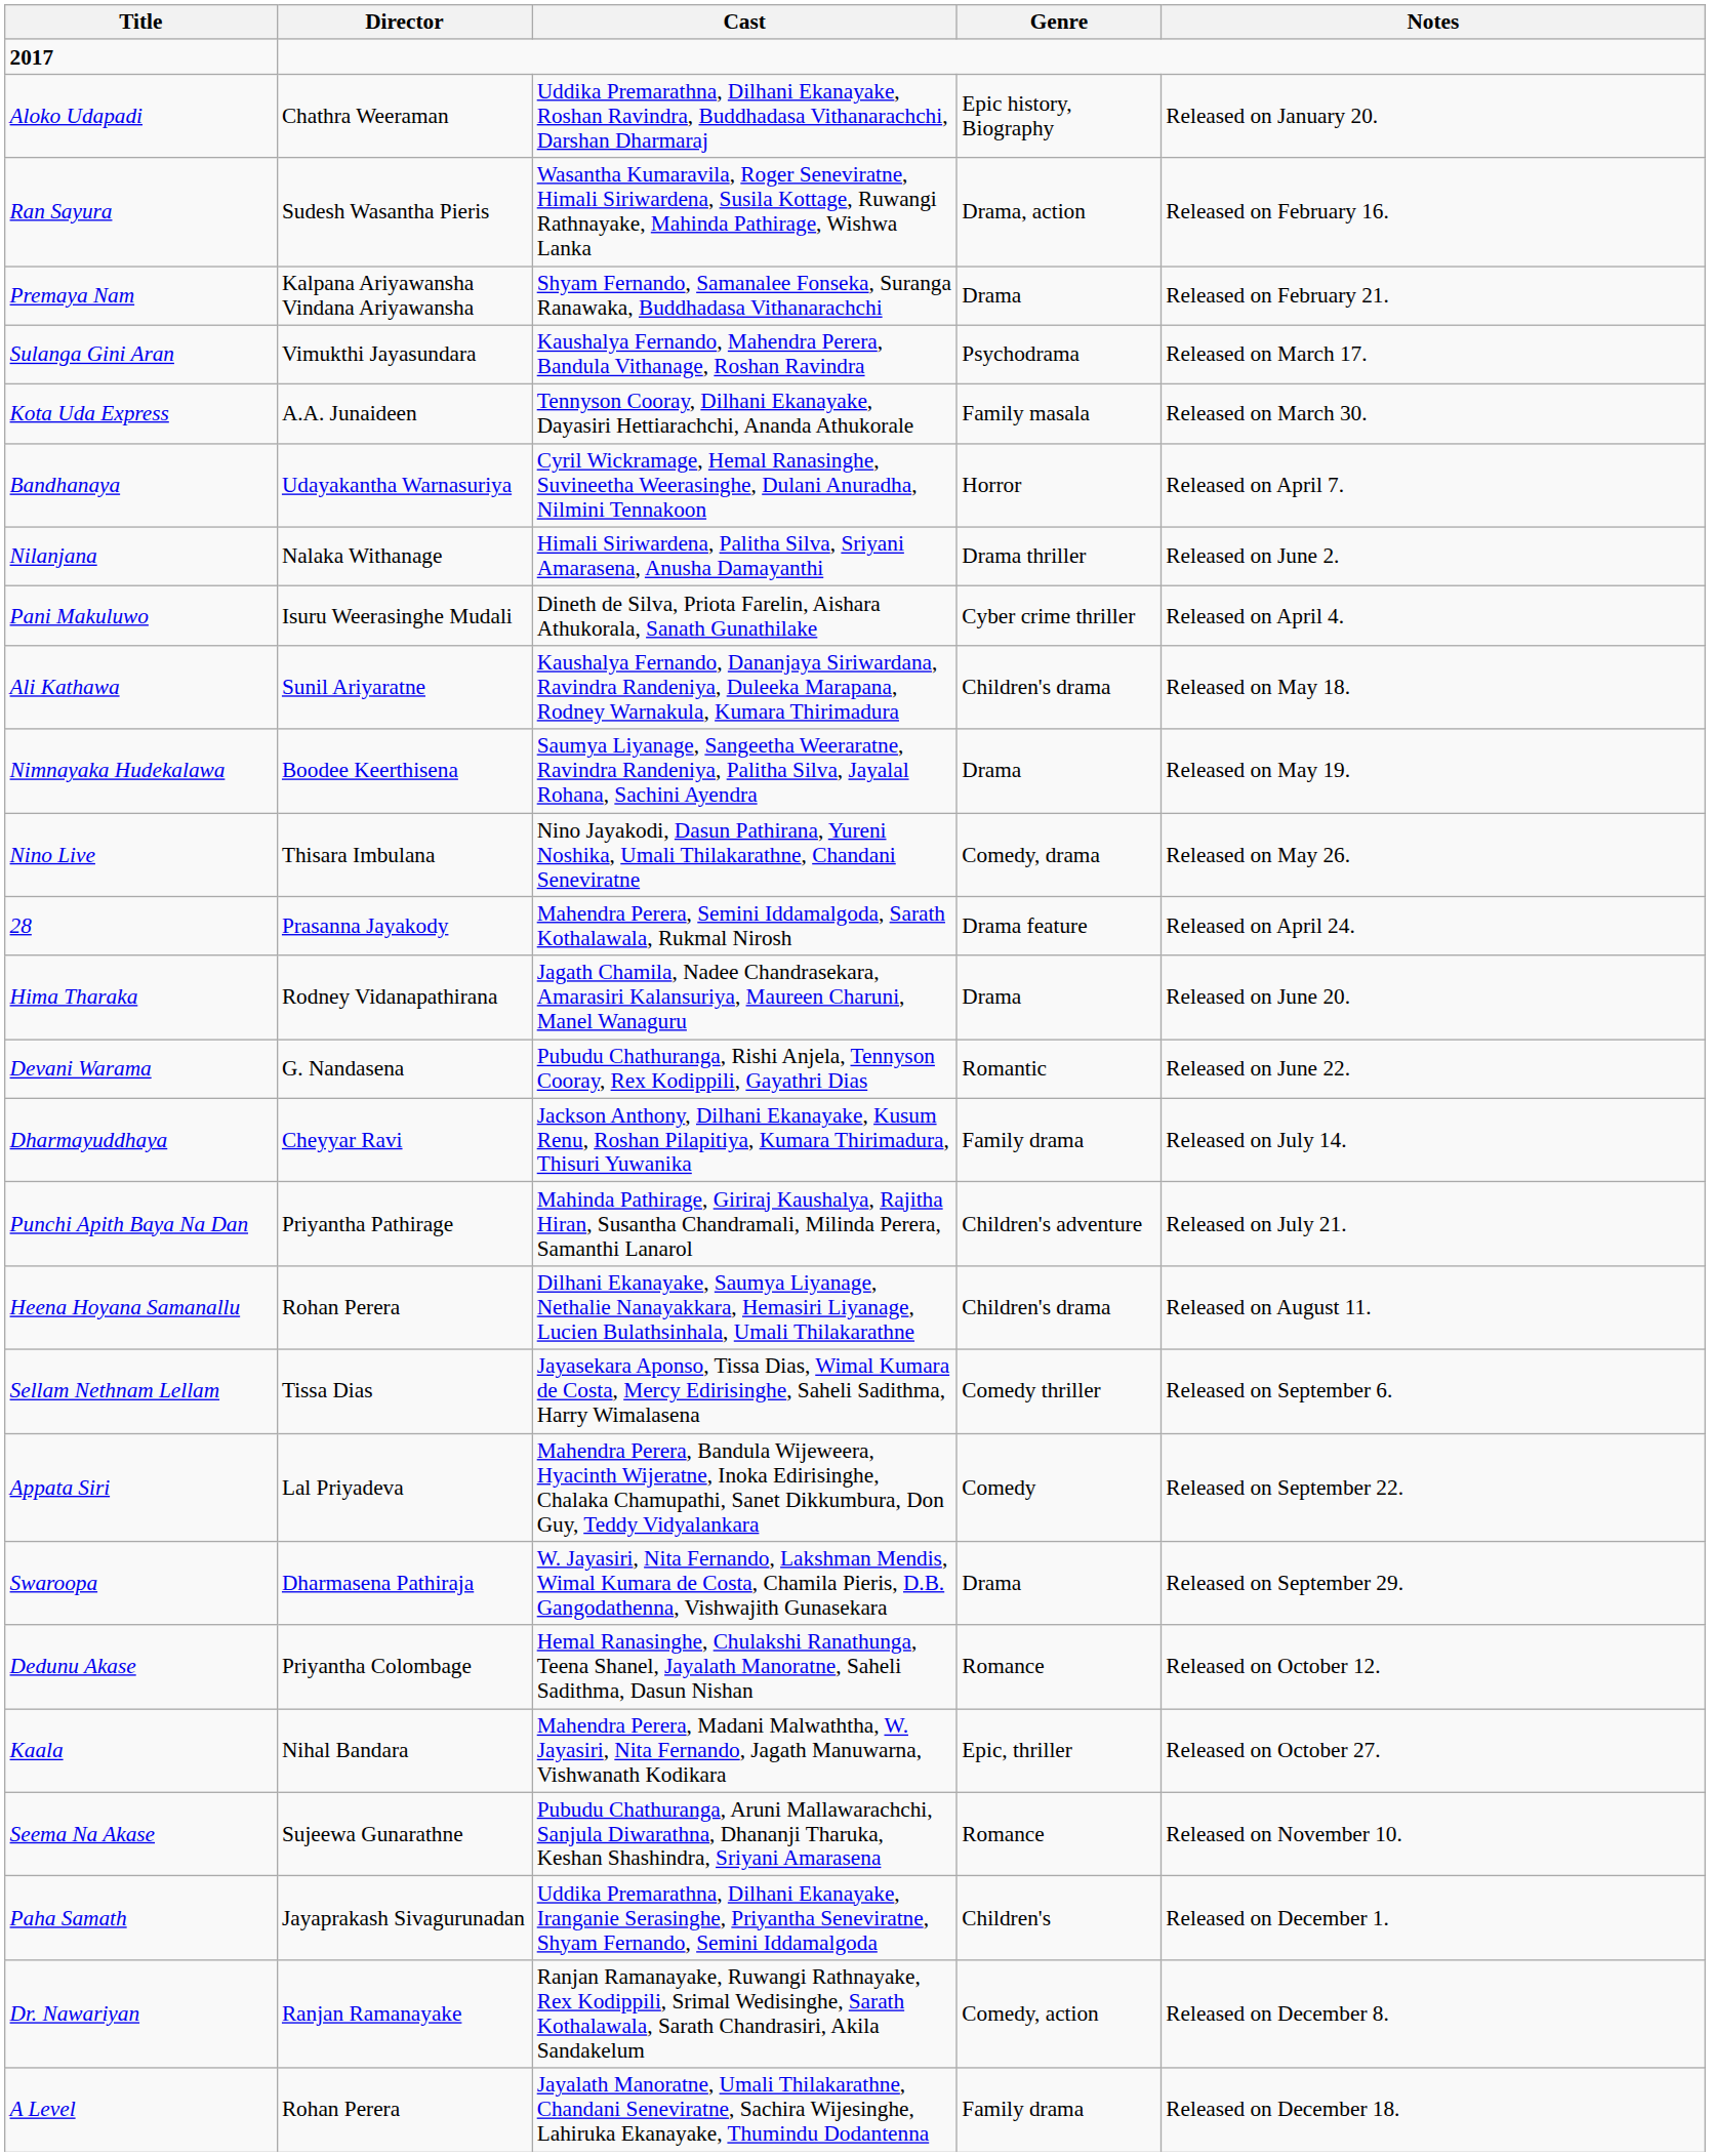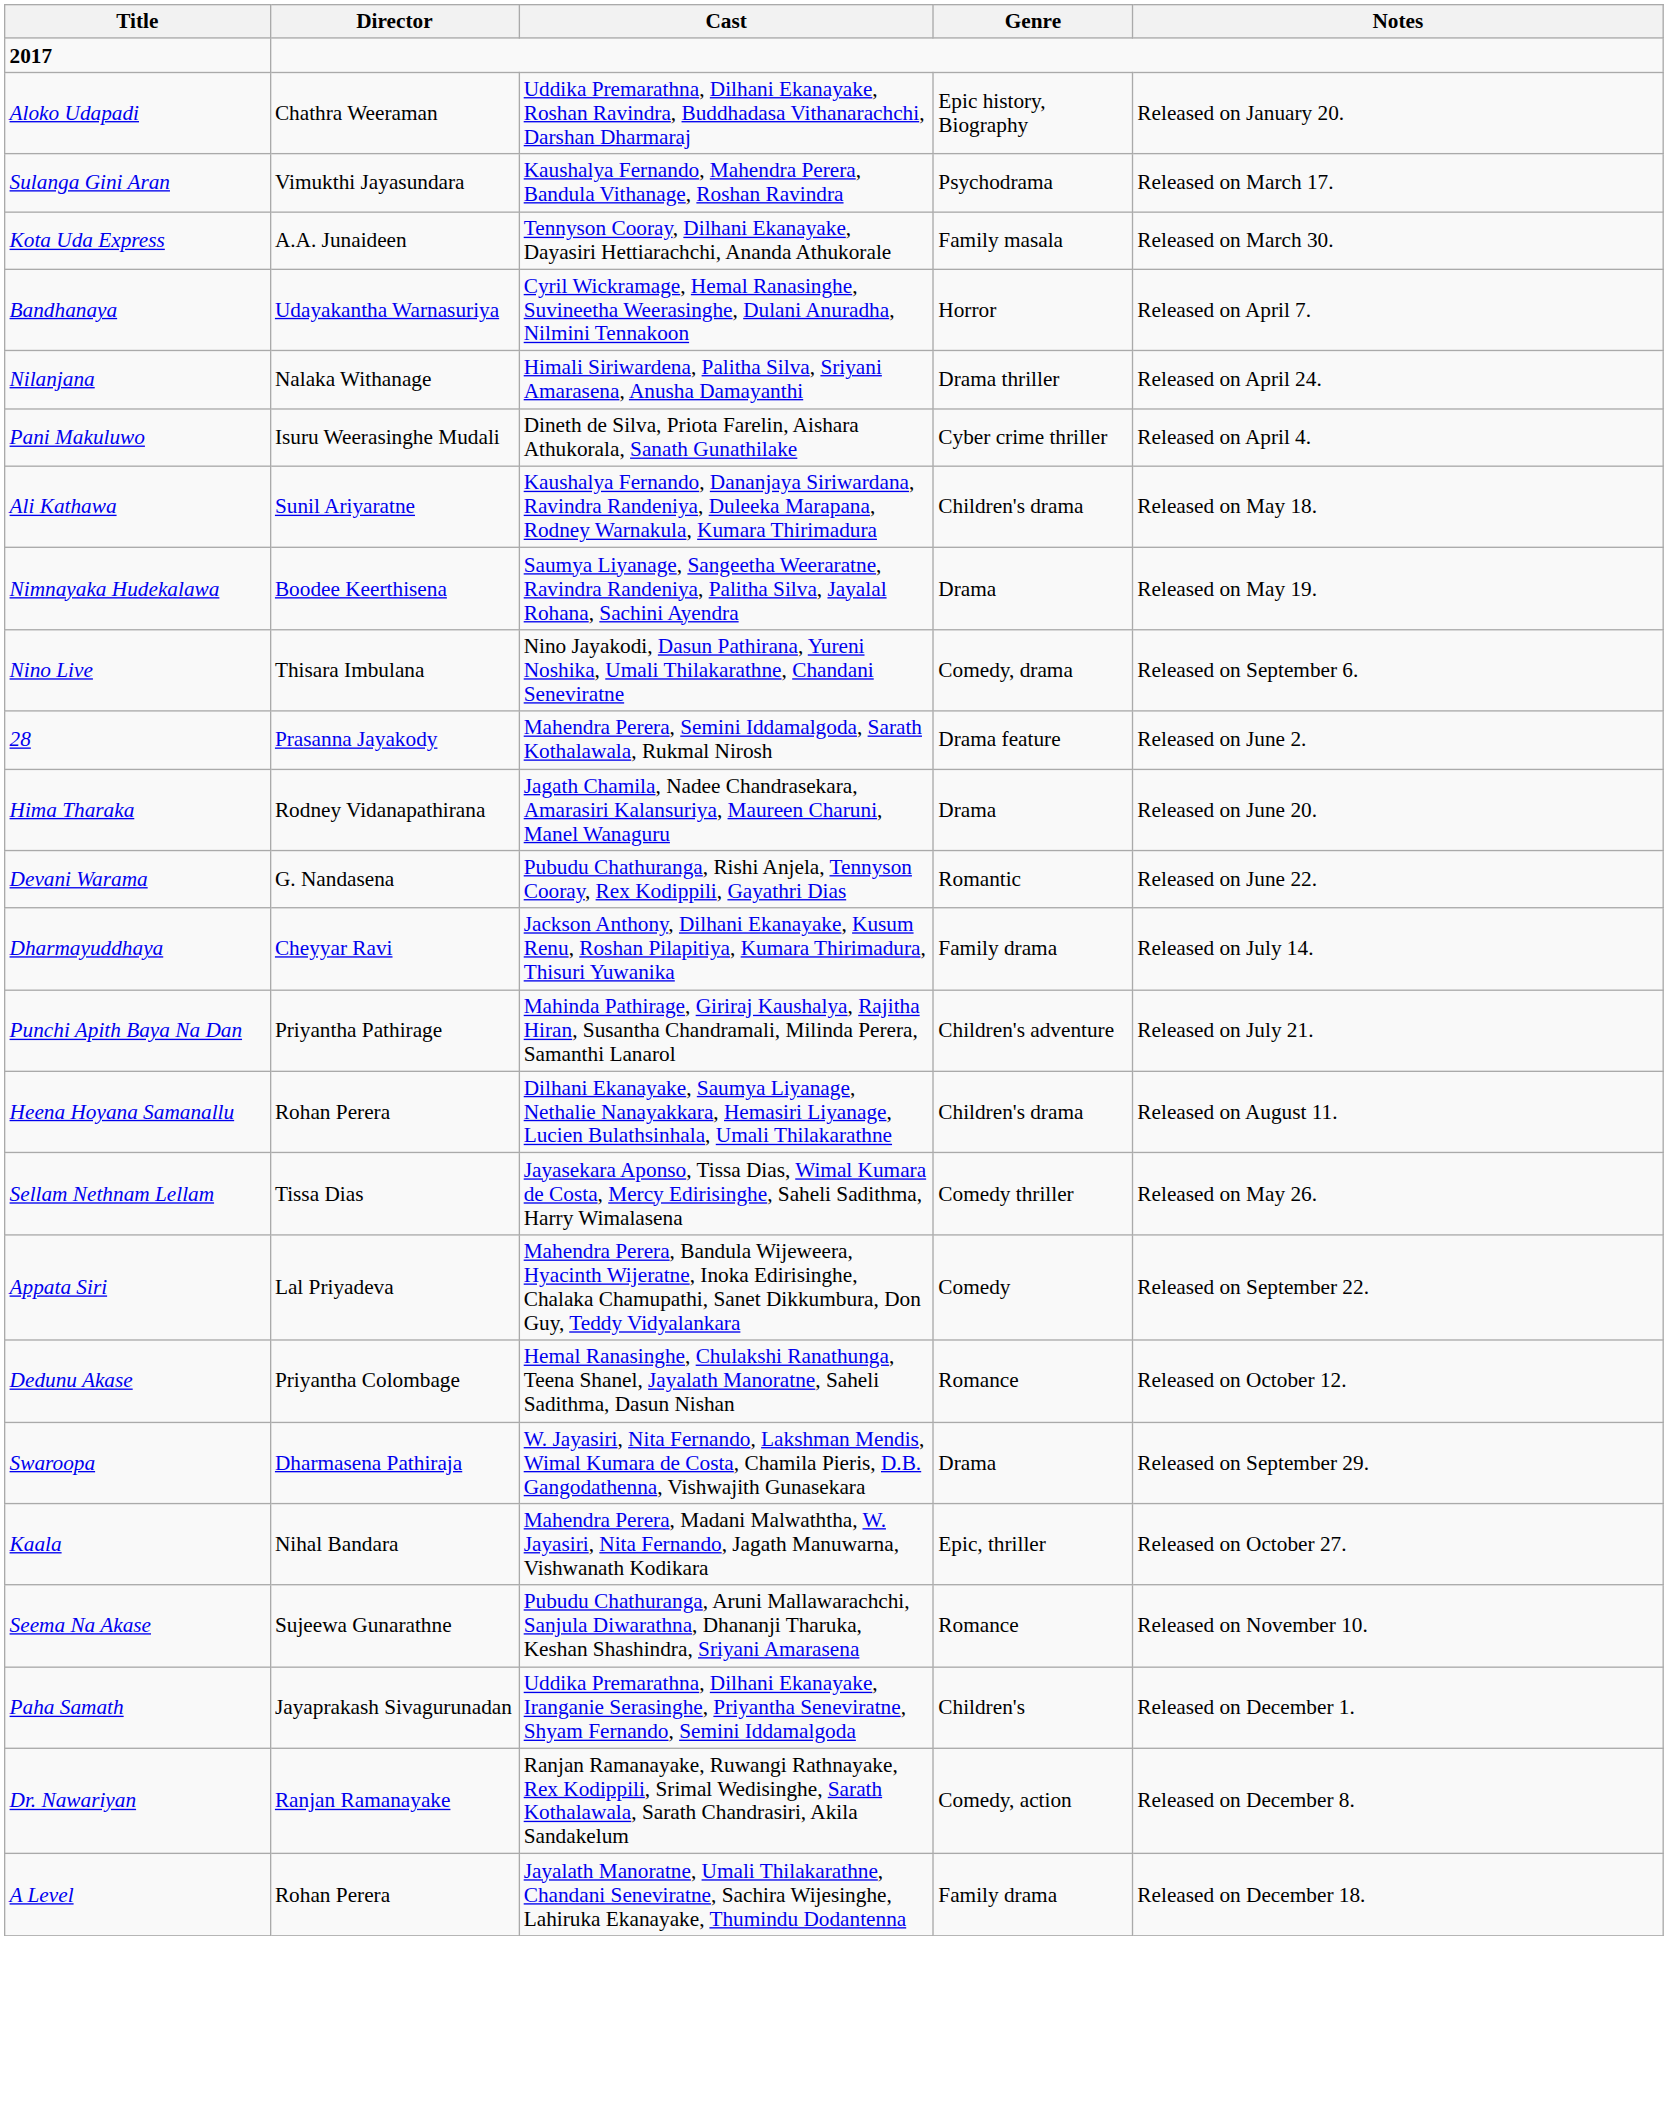 <table class="wikitable">
 <tr>
 <th width=16%>Title</th>
 <th width=15%>Director</th>
 <th width=25%>Cast</th>
 <th width=12%>Genre</th>
 <th width=32%>Notes</th>
 </tr>
 <tr>
 <td><strong>2017</strong></td>
 </tr>
 <tr>
 <td><em><a href='#'>Aloko Udapadi</a></em></td>
 <td>Chathra Weeraman</td>
 <td><a href='#'>Uddika Premarathna</a>, <a href='#'>Dilhani Ekanayake</a>, <a href='#'>Roshan Ravindra</a>, <a href='#'>Buddhadasa Vithanarachchi</a>, <a href='#'>Darshan Dharmaraj</a></td>
 <td>Epic history, Biography</td>
 <td>Released on January 20.</td>
-</tr>
-<tr>
-<td><em><a href='#'>Ran Sayura</a></em></td>
-<td>Sudesh Wasantha Pieris</td>
-<td><a href='#'>Wasantha Kumaravila</a>, <a href='#'>Roger Seneviratne</a>, <a href='#'>Himali Siriwardena</a>, <a href='#'>Susila Kottage</a>, Ruwangi Rathnayake, <a href='#'>Mahinda Pathirage</a>, Wishwa Lanka</td>
-<td>Drama, action</td>
-<td>Released on February 16.</td>
-</tr>
-<tr>
-<td><em><a href='#'>Premaya Nam</a></em></td>
-<td>Kalpana Ariyawansha <br> Vindana Ariyawansha</td>
-<td><a href='#'>Shyam Fernando</a>, <a href='#'>Samanalee Fonseka</a>, Suranga Ranawaka, <a href='#'>Buddhadasa Vithanarachchi</a></td>
-<td>Drama</td>
-<td>Released on February 21.</td>
 </tr>
 <tr>
 <td><em><a href='#'>Sulanga Gini Aran</a></em></td>
 <td>Vimukthi Jayasundara</td>
 <td><a href='#'>Kaushalya Fernando</a>, <a href='#'>Mahendra Perera</a>, <a href='#'>Bandula Vithanage</a>, <a href='#'>Roshan Ravindra</a></td>
 <td>Psychodrama</td>
 <td>Released on March 17.</td>
 </tr>
 <tr>
 <td><em><a href='#'>Kota Uda Express</a></em></td>
 <td>A.A. Junaideen</td>
 <td><a href='#'>Tennyson Cooray</a>, <a href='#'>Dilhani Ekanayake</a>, Dayasiri Hettiarachchi, Ananda Athukorale</td>
 <td>Family masala</td>
 <td>Released on March 30.</td>
 </tr>
 <tr>
 <td><em><a href='#'>Bandhanaya</a></em></td>
 <td><a href='#'>Udayakantha Warnasuriya</a></td>
 <td><a href='#'>Cyril Wickramage</a>, <a href='#'>Hemal Ranasinghe</a>, <a href='#'>Suvineetha Weerasinghe</a>, <a href='#'>Dulani Anuradha</a>, <a href='#'>Nilmini Tennakoon</a></td>
 <td>Horror</td>
 <td>Released on April 7.</td>
 </tr>
 <tr>
 <td><em><a href='#'>Nilanjana</a></em></td>
 <td>Nalaka Withanage</td>
 <td><a href='#'>Himali Siriwardena</a>, <a href='#'>Palitha Silva</a>, <a href='#'>Sriyani Amarasena</a>, <a href='#'>Anusha Damayanthi</a></td>
 <td>Drama thriller</td>
-<td>Released on June 2.</td>
+<td>Released on April 24.</td>
 </tr>
 <tr>
 <td><em><a href='#'>Pani Makuluwo</a></em></td>
 <td>Isuru Weerasinghe Mudali</td>
 <td>Dineth de Silva, Priota Farelin, Aishara Athukorala, <a href='#'>Sanath Gunathilake</a></td>
 <td>Cyber crime thriller</td>
 <td>Released on April 4.</td>
 </tr>
 <tr>
 <td><em><a href='#'>Ali Kathawa</a></em></td>
 <td><a href='#'>Sunil Ariyaratne</a></td>
 <td><a href='#'>Kaushalya Fernando</a>, <a href='#'>Dananjaya Siriwardana</a>, <a href='#'>Ravindra Randeniya</a>, <a href='#'>Duleeka Marapana</a>, <a href='#'>Rodney Warnakula</a>, <a href='#'>Kumara Thirimadura</a></td>
 <td>Children's drama</td>
 <td>Released on May 18.</td>
 </tr>
 <tr>
 <td><em><a href='#'>Nimnayaka Hudekalawa</a></em></td>
 <td><a href='#'>Boodee Keerthisena</a></td>
 <td><a href='#'>Saumya Liyanage</a>, <a href='#'>Sangeetha Weeraratne</a>, <a href='#'>Ravindra Randeniya</a>, <a href='#'>Palitha Silva</a>, <a href='#'>Jayalal Rohana</a>, <a href='#'>Sachini Ayendra</a></td>
 <td>Drama</td>
 <td>Released on May 19.</td>
 </tr>
 <tr>
 <td><em><a href='#'>Nino Live</a></em></td>
 <td>Thisara Imbulana</td>
 <td>Nino Jayakodi, <a href='#'>Dasun Pathirana</a>, <a href='#'>Yureni Noshika</a>, <a href='#'>Umali Thilakarathne</a>, <a href='#'>Chandani Seneviratne</a></td>
 <td>Comedy, drama</td>
-<td>Released on May 26.</td>
+<td>Released on September 6.</td>
 </tr>
 <tr>
 <td><em><a href='#'>28</a></em></td>
 <td><a href='#'>Prasanna Jayakody</a></td>
 <td><a href='#'>Mahendra Perera</a>, <a href='#'>Semini Iddamalgoda</a>, <a href='#'>Sarath Kothalawala</a>, Rukmal Nirosh</td>
 <td>Drama feature</td>
-<td>Released on April 24.</td>
+<td>Released on June 2.</td>
 </tr>
 <tr>
 <td><em><a href='#'>Hima Tharaka</a></em></td>
 <td>Rodney Vidanapathirana</td>
 <td><a href='#'>Jagath Chamila</a>, Nadee Chandrasekara, <a href='#'>Amarasiri Kalansuriya</a>, <a href='#'>Maureen Charuni</a>, <a href='#'>Manel Wanaguru</a></td>
 <td>Drama</td>
 <td>Released on June 20.</td>
 </tr>
 <tr>
 <td><em><a href='#'>Devani Warama</a></em></td>
 <td>G. Nandasena</td>
 <td><a href='#'>Pubudu Chathuranga</a>, Rishi Anjela, <a href='#'>Tennyson Cooray</a>, <a href='#'>Rex Kodippili</a>, <a href='#'>Gayathri Dias</a></td>
 <td>Romantic</td>
 <td>Released on June 22.</td>
 </tr>
 <tr>
 <td><em><a href='#'>Dharmayuddhaya</a></em></td>
 <td><a href='#'>Cheyyar Ravi</a></td>
 <td><a href='#'>Jackson Anthony</a>, <a href='#'>Dilhani Ekanayake</a>, <a href='#'>Kusum Renu</a>, <a href='#'>Roshan Pilapitiya</a>, <a href='#'>Kumara Thirimadura</a>, <a href='#'>Thisuri Yuwanika</a></td>
 <td>Family drama</td>
 <td>Released on July 14.</td>
 </tr>
 <tr>
 <td><em><a href='#'>Punchi Apith Baya Na Dan</a></em></td>
 <td>Priyantha Pathirage</td>
 <td><a href='#'>Mahinda Pathirage</a>, <a href='#'>Giriraj Kaushalya</a>, <a href='#'>Rajitha Hiran</a>, Susantha Chandramali, Milinda Perera, Samanthi Lanarol</td>
 <td>Children's adventure</td>
 <td>Released on July 21.</td>
 </tr>
 <tr>
 <td><em><a href='#'>Heena Hoyana Samanallu</a></em></td>
 <td>Rohan Perera</td>
 <td><a href='#'>Dilhani Ekanayake</a>, <a href='#'>Saumya Liyanage</a>, <a href='#'>Nethalie Nanayakkara</a>, <a href='#'>Hemasiri Liyanage</a>, <a href='#'>Lucien Bulathsinhala</a>, <a href='#'>Umali Thilakarathne</a></td>
 <td>Children's drama</td>
 <td>Released on August 11.</td>
 </tr>
 <tr>
 <td><em><a href='#'>Sellam Nethnam Lellam</a></em></td>
 <td>Tissa Dias</td>
 <td><a href='#'>Jayasekara Aponso</a>, Tissa Dias, <a href='#'>Wimal Kumara de Costa</a>, <a href='#'>Mercy Edirisinghe</a>, Saheli Sadithma, Harry Wimalasena</td>
 <td>Comedy thriller</td>
-<td>Released on September 6.</td>
+<td>Released on May 26.</td>
 </tr>
 <tr>
 <td><em><a href='#'>Appata Siri</a></em></td>
 <td>Lal Priyadeva</td>
 <td><a href='#'>Mahendra Perera</a>, Bandula Wijeweera, <a href='#'>Hyacinth Wijeratne</a>, Inoka Edirisinghe, Chalaka Chamupathi, Sanet Dikkumbura, Don Guy, <a href='#'>Teddy Vidyalankara</a></td>
 <td>Comedy</td>
 <td>Released on September 22.</td>
 </tr>
 <tr>
+<td><em><a href='#'>Dedunu Akase</a></em></td>
+<td>Priyantha Colombage</td>
+<td><a href='#'>Hemal Ranasinghe</a>, <a href='#'>Chulakshi Ranathunga</a>, Teena Shanel, <a href='#'>Jayalath Manoratne</a>, Saheli Sadithma, Dasun Nishan</td>
+<td>Romance</td>
+<td>Released on October 12.</td>
+</tr>
+<tr>
 <td><em><a href='#'>Swaroopa</a></em></td>
 <td><a href='#'>Dharmasena Pathiraja</a></td>
 <td><a href='#'>W. Jayasiri</a>, <a href='#'>Nita Fernando</a>, <a href='#'>Lakshman Mendis</a>, <a href='#'>Wimal Kumara de Costa</a>, Chamila Pieris, <a href='#'>D.B. Gangodathenna</a>, Vishwajith Gunasekara</td>
 <td>Drama</td>
 <td>Released on September 29.</td>
-</tr>
-<tr>
-<td><em><a href='#'>Dedunu Akase</a></em></td>
-<td>Priyantha Colombage</td>
-<td><a href='#'>Hemal Ranasinghe</a>, <a href='#'>Chulakshi Ranathunga</a>, Teena Shanel, <a href='#'>Jayalath Manoratne</a>, Saheli Sadithma, Dasun Nishan</td>
-<td>Romance</td>
-<td>Released on October 12.</td>
 </tr>
 <tr>
 <td><em><a href='#'>Kaala</a></em></td>
 <td>Nihal Bandara</td>
 <td><a href='#'>Mahendra Perera</a>, Madani Malwaththa, <a href='#'>W. Jayasiri</a>, <a href='#'>Nita Fernando</a>, Jagath Manuwarna, Vishwanath Kodikara</td>
 <td>Epic, thriller</td>
 <td>Released on October 27.</td>
 </tr>
 <tr>
 <td><em><a href='#'>Seema Na Akase</a></em></td>
 <td>Sujeewa Gunarathne</td>
 <td><a href='#'>Pubudu Chathuranga</a>, Aruni Mallawarachchi, <a href='#'>Sanjula Diwarathna</a>,  Dhananji Tharuka, Keshan Shashindra, <a href='#'>Sriyani Amarasena</a></td>
 <td>Romance</td>
 <td>Released on November 10.</td>
 </tr>
 <tr>
 <td><em><a href='#'>Paha Samath</a></em></td>
 <td>Jayaprakash Sivagurunadan</td>
 <td><a href='#'>Uddika Premarathna</a>, <a href='#'>Dilhani Ekanayake</a>, <a href='#'>Iranganie Serasinghe</a>, <a href='#'>Priyantha Seneviratne</a>, <a href='#'>Shyam Fernando</a>, <a href='#'>Semini Iddamalgoda</a></td>
 <td>Children's</td>
 <td>Released on December 1.</td>
 </tr>
 <tr>
 <td><em><a href='#'>Dr. Nawariyan</a></em></td>
 <td><a href='#'>Ranjan Ramanayake</a></td>
 <td>Ranjan Ramanayake, Ruwangi Rathnayake, <a href='#'>Rex Kodippili</a>, Srimal Wedisinghe, <a href='#'>Sarath Kothalawala</a>, Sarath Chandrasiri, Akila Sandakelum</td>
 <td>Comedy, action</td>
 <td>Released on December 8.</td>
 </tr>
 <tr>
 <td><em><a href='#'>A Level</a></em></td>
 <td>Rohan Perera</td>
 <td><a href='#'>Jayalath Manoratne</a>, <a href='#'>Umali Thilakarathne</a>, <a href='#'>Chandani Seneviratne</a>, Sachira Wijesinghe, Lahiruka Ekanayake, <a href='#'>Thumindu Dodantenna</a></td>
 <td>Family drama</td>
 <td>Released on December 18.</td>
 </tr>
 </table>
